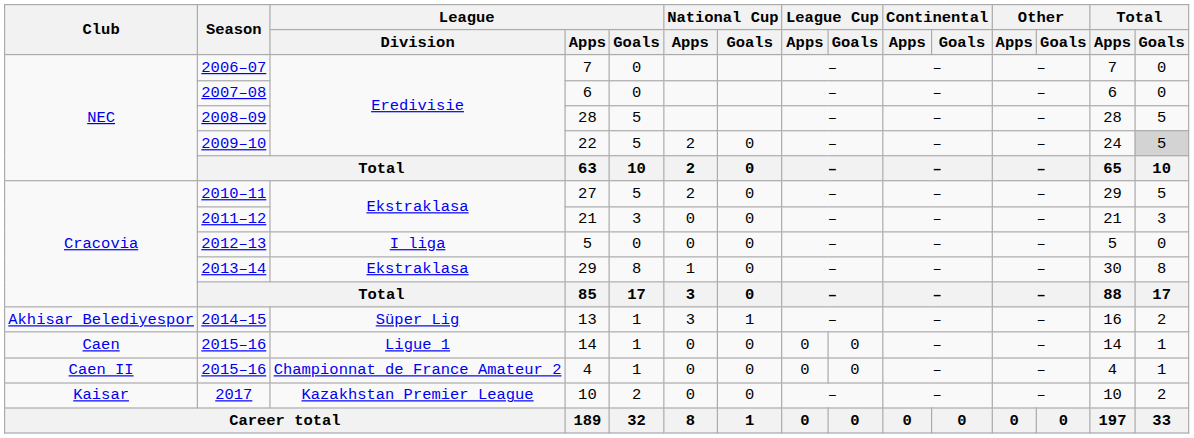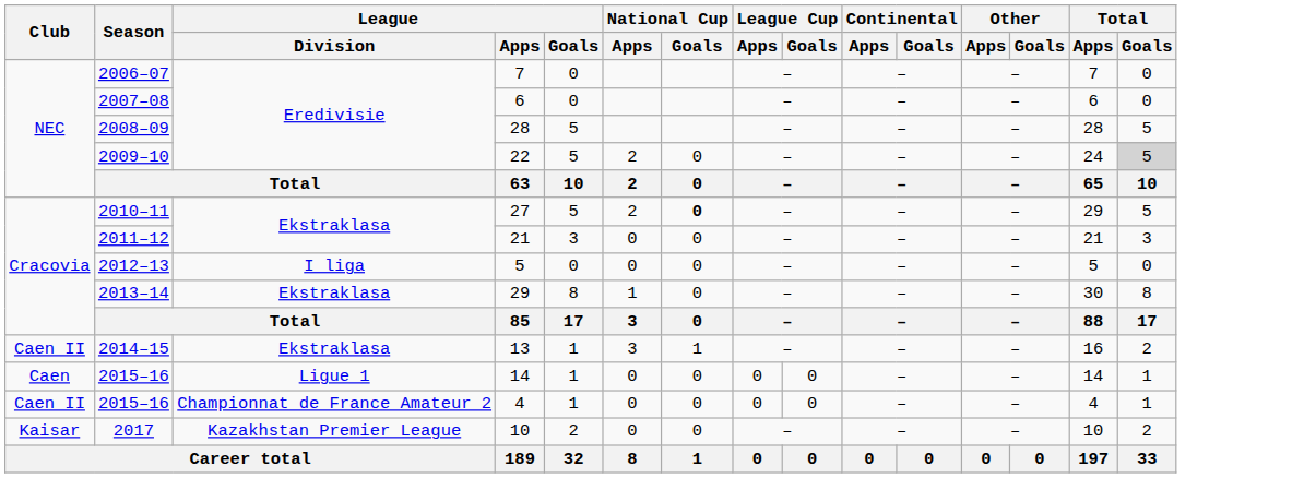 <table class="wikitable" style="text-align: center;">
 <tr>
 <th rowspan="2">Club</th>
 <th rowspan="2">Season</th>
 <th colspan="3">League</th>
 <th colspan="2">National Cup</th>
 <th colspan="2">League Cup</th>
 <th colspan="2">Continental</th>
 <th colspan="2">Other</th>
 <th colspan="2">Total</th>
 </tr>
 <tr>
 <th>Division</th>
 <th>Apps</th>
 <th>Goals</th>
 <th>Apps</th>
 <th>Goals</th>
 <th>Apps</th>
 <th>Goals</th>
 <th>Apps</th>
 <th>Goals</th>
 <th>Apps</th>
 <th>Goals</th>
 <th>Apps</th>
 <th>Goals</th>
 </tr>
 <tr>
 <td rowspan="5" valign="center"><a href='#'>NEC</a></td>
 <td><a href='#'>2006–07</a></td>
 <td rowspan="4" valign="center"><a href='#'>Eredivisie</a></td>
 <td>7</td>
 <td>0</td>
 <td></td>
 <td></td>
 <td colspan="2">–</td>
 <td colspan="2">–</td>
 <td colspan="2">–</td>
 <td>7</td>
 <td>0</td>
 </tr>
 <tr>
 <td><a href='#'>2007–08</a></td>
 <td>6</td>
 <td>0</td>
 <td></td>
 <td></td>
 <td colspan="2">–</td>
 <td colspan="2">–</td>
 <td colspan="2">–</td>
 <td>6</td>
 <td>0</td>
 </tr>
 <tr>
 <td><a href='#'>2008–09</a></td>
 <td>28</td>
 <td>5</td>
 <td></td>
 <td></td>
 <td colspan="2">–</td>
 <td colspan="2">–</td>
 <td colspan="2">–</td>
 <td>28</td>
 <td>5</td>
 </tr>
 <tr>
 <td><a href='#'>2009–10</a></td>
 <td>22</td>
 <td>5</td>
 <td>2</td>
 <td>0</td>
 <td colspan="2">–</td>
 <td colspan="2">–</td>
 <td colspan="2">–</td>
 <td>24</td>
 <td style="background: lightgrey;">5</td>
 </tr>
 <tr>
 <th colspan="2">Total</th>
 <th>63</th>
 <th>10</th>
 <th>2</th>
 <th>0</th>
 <th colspan="2">–</th>
 <th colspan="2">–</th>
 <th colspan="2">–</th>
 <th>65</th>
 <th>10</th>
 </tr>
 <tr>
 <td rowspan="5" valign="center"><a href='#'>Cracovia</a></td>
 <td><a href='#'>2010–11</a></td>
 <td rowspan="2" valign="center"><a href='#'>Ekstraklasa</a></td>
 <td>27</td>
 <td>5</td>
 <td>2</td>
-<td>0</td>
+<td><strong>0</strong></td>
 <td colspan="2">–</td>
 <td colspan="2">–</td>
 <td colspan="2">–</td>
 <td>29</td>
 <td>5</td>
 </tr>
 <tr>
 <td><a href='#'>2011–12</a></td>
 <td>21</td>
 <td>3</td>
 <td>0</td>
 <td>0</td>
 <td colspan="2">–</td>
 <td colspan="2">–</td>
 <td colspan="2">–</td>
 <td>21</td>
 <td>3</td>
 </tr>
 <tr>
 <td><a href='#'>2012–13</a></td>
 <td><a href='#'>I liga</a></td>
 <td>5</td>
 <td>0</td>
 <td>0</td>
 <td>0</td>
 <td colspan="2">–</td>
 <td colspan="2">–</td>
 <td colspan="2">–</td>
 <td>5</td>
 <td>0</td>
 </tr>
 <tr>
 <td><a href='#'>2013–14</a></td>
 <td><a href='#'>Ekstraklasa</a></td>
 <td>29</td>
 <td>8</td>
 <td>1</td>
 <td>0</td>
 <td colspan="2">–</td>
 <td colspan="2">–</td>
 <td colspan="2">–</td>
 <td>30</td>
 <td>8</td>
 </tr>
 <tr>
 <th colspan="2">Total</th>
 <th>85</th>
 <th>17</th>
 <th>3</th>
 <th>0</th>
 <th colspan="2">–</th>
 <th colspan="2">–</th>
 <th colspan="2">–</th>
 <th>88</th>
 <th>17</th>
 </tr>
 <tr>
-<td valign="center"><a href='#'>Akhisar Belediyespor</a></td>
+<td valign="center"><a href='#'>Caen II</a></td>
 <td><a href='#'>2014–15</a></td>
-<td><a href='#'>Süper Lig</a></td>
+<td><a href='#'>Ekstraklasa</a></td>
 <td>13</td>
 <td>1</td>
 <td>3</td>
 <td>1</td>
 <td colspan="2">–</td>
 <td colspan="2">–</td>
 <td colspan="2">–</td>
 <td>16</td>
 <td>2</td>
 </tr>
 <tr>
 <td valign="center"><a href='#'>Caen</a></td>
 <td><a href='#'>2015–16</a></td>
 <td><a href='#'>Ligue 1</a></td>
 <td>14</td>
 <td>1</td>
 <td>0</td>
 <td>0</td>
 <td>0</td>
 <td>0</td>
 <td colspan="2">–</td>
 <td colspan="2">–</td>
 <td>14</td>
 <td>1</td>
 </tr>
 <tr>
 <td valign="center"><a href='#'>Caen II</a></td>
 <td><a href='#'>2015–16</a></td>
 <td><a href='#'>Championnat de France Amateur 2</a></td>
 <td>4</td>
 <td>1</td>
 <td>0</td>
 <td>0</td>
 <td>0</td>
 <td>0</td>
 <td colspan="2">–</td>
 <td colspan="2">–</td>
 <td>4</td>
 <td>1</td>
 </tr>
 <tr>
 <td valign="center"><a href='#'>Kaisar</a></td>
 <td><a href='#'>2017</a></td>
 <td><a href='#'>Kazakhstan Premier League</a></td>
 <td>10</td>
 <td>2</td>
 <td>0</td>
 <td>0</td>
 <td colspan="2">–</td>
 <td colspan="2">–</td>
 <td colspan="2">–</td>
 <td>10</td>
 <td>2</td>
 </tr>
 <tr>
 <th colspan="3">Career total</th>
 <th>189</th>
 <th>32</th>
 <th>8</th>
 <th>1</th>
 <th>0</th>
 <th>0</th>
 <th>0</th>
 <th>0</th>
 <th>0</th>
 <th>0</th>
 <th>197</th>
 <th>33</th>
 </tr>
 </table>
